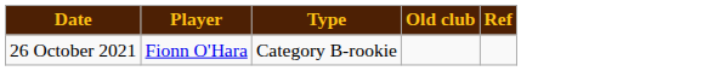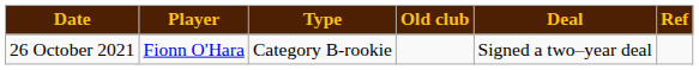 <table class="wikitable" style="text-align:center">
 <tr>
 <th style="background: #4D2004; color: #FBBF15">Date</th>
 <th style="background: #4D2004; color: #FBBF15">Player</th>
 <th style="background: #4D2004; color: #FBBF15">Type</th>
 <th style="background: #4D2004; color: #FBBF15">Old club</th>
+<th style="background: #4D2004; color: #FBBF15">Deal</th>
 <th style="background: #4D2004; color: #FBBF15">Ref</th>
 </tr>
 <tr>
 <td>26 October 2021</td>
 <td><a href='#'>Fionn O'Hara</a></td>
 <td>Category B-rookie</td>
 <td></td>
+<td>Signed a two–year deal</td>
 <td></td>
 </tr>
 </table>
